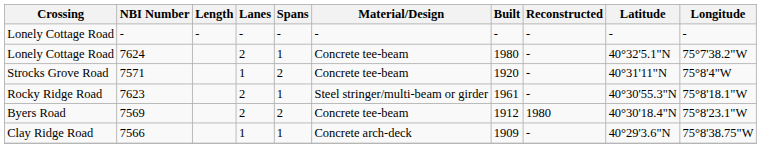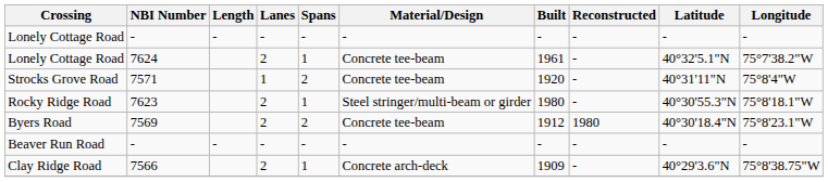 <table class="wikitable">
 <tr>
 <th>Crossing</th>
 <th>NBI Number</th>
 <th>Length</th>
 <th>Lanes</th>
 <th>Spans</th>
 <th>Material/Design</th>
 <th>Built</th>
 <th>Reconstructed</th>
 <th>Latitude</th>
 <th>Longitude</th>
 </tr>
 <tr>
 <td>Lonely Cottage Road</td>
 <td>-</td>
 <td>-</td>
 <td>-</td>
 <td>-</td>
 <td>-</td>
 <td>-</td>
 <td>-</td>
 <td>-</td>
 <td>-</td>
 </tr>
 <tr>
 <td>Lonely Cottage Road</td>
 <td>7624</td>
 <td></td>
 <td>2</td>
 <td>1</td>
 <td>Concrete tee-beam</td>
-<td>1980</td>
+<td>1961</td>
 <td>-</td>
 <td>40°32'5.1"N</td>
 <td>75°7'38.2"W</td>
 </tr>
 <tr>
 <td>Strocks Grove Road</td>
 <td>7571</td>
 <td></td>
 <td>1</td>
 <td>2</td>
 <td>Concrete tee-beam</td>
 <td>1920</td>
 <td>-</td>
 <td>40°31'11"N</td>
 <td>75°8'4"W</td>
 </tr>
 <tr>
 <td>Rocky Ridge Road</td>
 <td>7623</td>
 <td></td>
 <td>2</td>
 <td>1</td>
 <td>Steel stringer/multi-beam or girder</td>
-<td>1961</td>
+<td>1980</td>
 <td>-</td>
 <td>40°30'55.3"N</td>
 <td>75°8'18.1"W</td>
 </tr>
 <tr>
 <td>Byers Road</td>
 <td>7569</td>
 <td></td>
 <td>2</td>
 <td>2</td>
 <td>Concrete tee-beam</td>
 <td>1912</td>
 <td>1980</td>
 <td>40°30'18.4"N</td>
 <td>75°8'23.1"W</td>
 </tr>
 <tr>
+<td>Beaver Run Road</td>
+<td>-</td>
+<td>-</td>
+<td>-</td>
+<td>-</td>
+<td>-</td>
+<td>-</td>
+<td>-</td>
+<td>-</td>
+<td>-</td>
+</tr>
+<tr>
 <td>Clay Ridge Road</td>
 <td>7566</td>
 <td></td>
-<td>1</td>
+<td>2</td>
 <td>1</td>
 <td>Concrete arch-deck</td>
 <td>1909</td>
 <td>-</td>
 <td>40°29'3.6"N</td>
 <td>75°8'38.75"W</td>
 </tr>
 <tr>
 </tr>
 </table>
